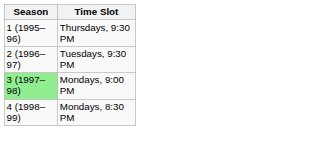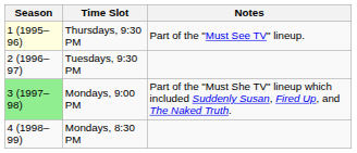 <table class="wikitable">
 <tr>
 <th width=80px>Season</th>
 <th width=120px>Time Slot</th>
+<th width=300px>Notes</th>
 </tr>
 <tr>
-<td>1 (1995–96)</td>
+<td style="background: lightyellow;">1 (1995–96)</td>
 <td>Thursdays, 9:30 PM</td>
+<td>Part of the "<a href='#'>Must See TV</a>" lineup.</td>
 </tr>
 <tr>
 <td>2 (1996–97)</td>
 <td>Tuesdays, 9:30 PM</td>
+<td></td>
 </tr>
 <tr>
 <td style="background: lightgreen;">3 (1997–98)</td>
 <td>Mondays, 9:00 PM</td>
+<td>Part of the "Must She TV" lineup which included <em><a href='#'>Suddenly Susan</a></em>, <em><a href='#'>Fired Up</a></em>, and <em><a href='#'>The Naked Truth</a></em>.</td>
 </tr>
 <tr>
 <td>4 (1998–99)</td>
 <td>Mondays, 8:30 PM</td>
+<td></td>
 </tr>
 </table>
